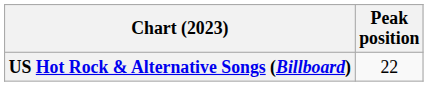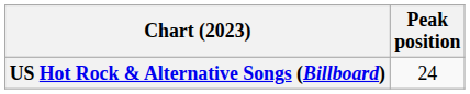 <table class="wikitable sortable plainrowheaders" style="text-align:center">
 <tr>
 <th scope="col">Chart (2023)</th>
 <th scope="col">Peak<br>position</th>
 </tr>
 <tr>
 <th scope="row">US <a href='#'>Hot Rock & Alternative Songs</a> (<em><a href='#'>Billboard</a></em>)</th>
-<td>22</td>
+<td>24</td>
 </tr>
 </table>
